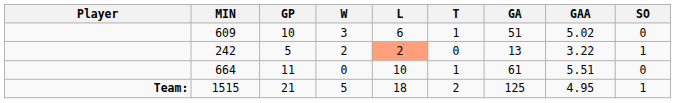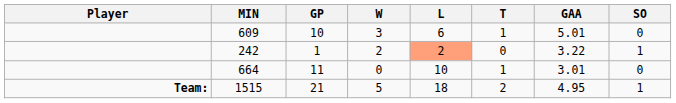 <table class="wikitable sortable" width="60%">
 <tr>
 <th bgcolor="#DDDDFF" width="10%">Player</th>
 <th width="3%" bgcolor="#DDDDFF" title="Minutes played">MIN</th>
 <th width="3%" bgcolor="#DDDDFF" title="Games played in">GP</th>
 <th width="3%" bgcolor="#DDDDFF" title="Wins">W</th>
 <th width="3%" bgcolor="#DDDDFF"title="Losses">L</th>
 <th width="3%" bgcolor="#DDDDFF" title="Ties">T</th>
-<th width="3%" bgcolor="#DDDDFF" title="Goals against">GA</th>
 <th width="3%" bgcolor="#DDDDFF" title="Goals against average">GAA</th>
 <th width="3%" bgcolor="#DDDDFF"title="Shut-outs">SO</th>
 </tr>
 <tr align="center">
 <td align="right"></td>
 <td>609</td>
 <td>10</td>
 <td>3</td>
 <td>6</td>
 <td>1</td>
-<td>51</td>
-<td>5.02</td>
+<td>5.01</td>
 <td>0</td>
 </tr>
 <tr align="center">
 <td align="right"></td>
 <td>242</td>
-<td>5</td>
+<td>1</td>
 <td>2</td>
 <td style="background: lightsalmon;">2</td>
 <td>0</td>
-<td>13</td>
 <td>3.22</td>
 <td>1</td>
 </tr>
 <tr align="center">
 <td align="right"></td>
 <td>664</td>
 <td>11</td>
 <td>0</td>
 <td>10</td>
 <td>1</td>
-<td>61</td>
-<td>5.51</td>
+<td>3.01</td>
 <td>0</td>
 </tr>
 <tr align="center">
 <td align="right"><strong>Team:</strong></td>
 <td>1515</td>
 <td>21</td>
 <td>5</td>
 <td>18</td>
 <td>2</td>
-<td>125</td>
 <td>4.95</td>
 <td>1</td>
 </tr>
 </table>
